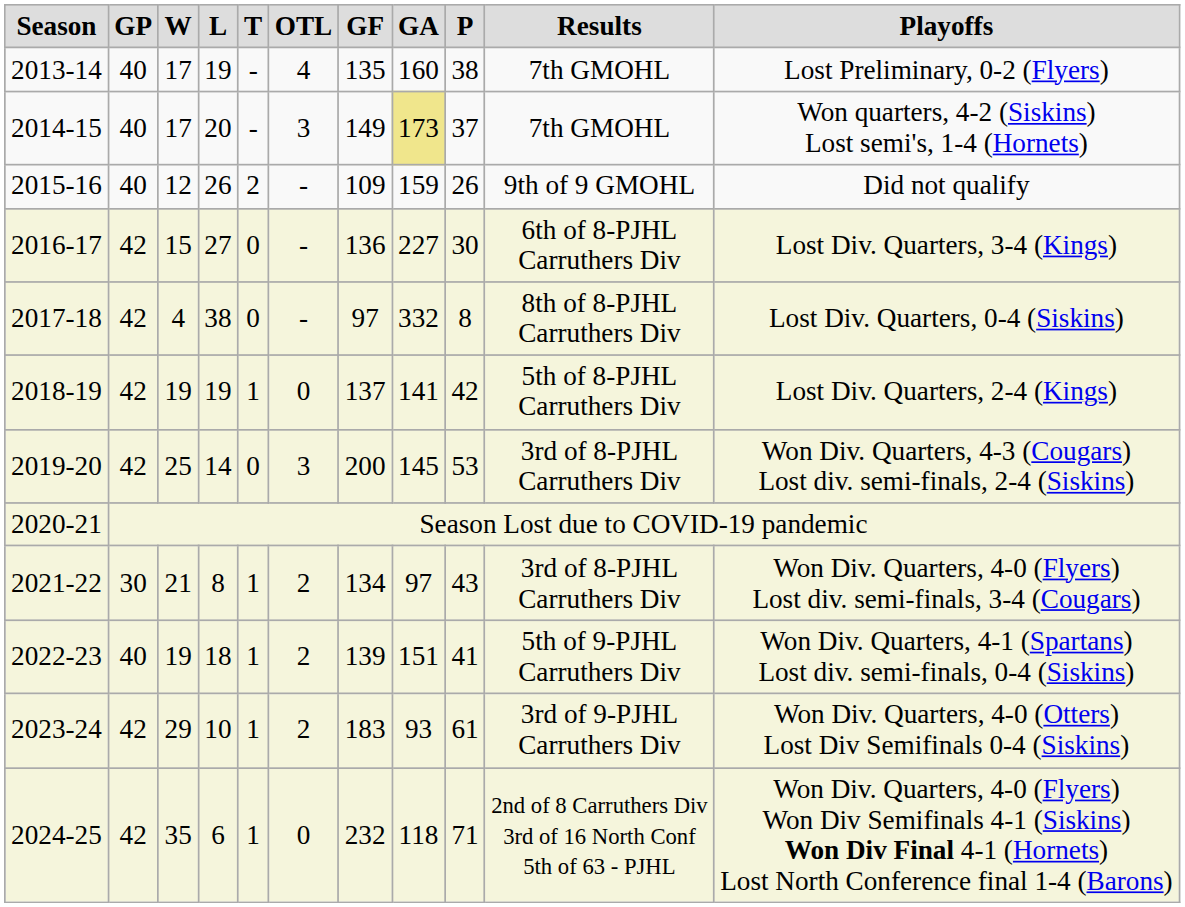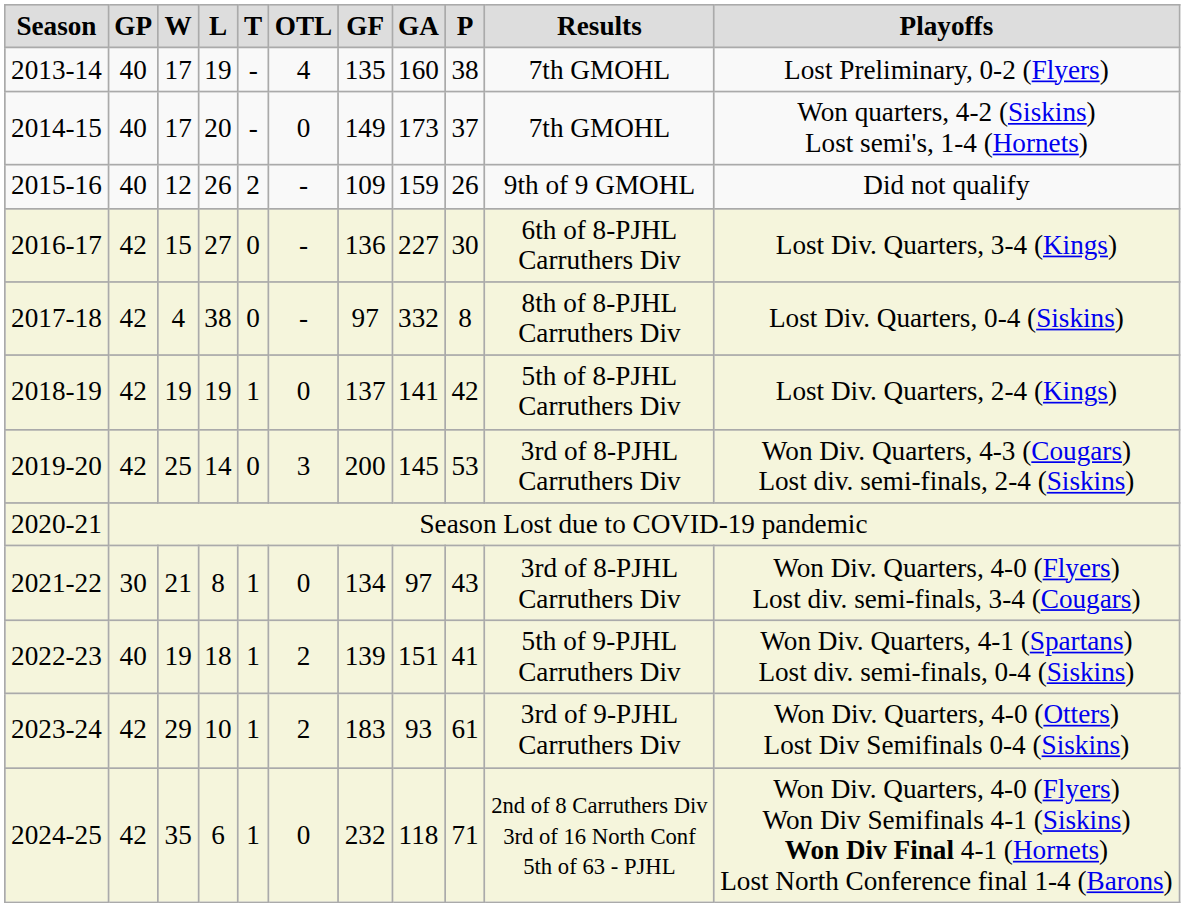 <table class="wikitable">
 <tr align="center"  bgcolor="#dddddd">
 <td><strong>Season</strong></td>
 <td><strong>GP</strong></td>
 <td><strong>W</strong></td>
 <td><strong>L</strong></td>
 <td><strong>T</strong></td>
 <td><strong>OTL</strong></td>
 <td><strong>GF</strong></td>
 <td><strong>GA</strong></td>
 <td><strong>P</strong></td>
 <td><strong>Results</strong></td>
 <td><strong>Playoffs</strong></td>
 </tr>
 <tr align="center">
 <td>2013-14</td>
 <td>40</td>
 <td>17</td>
 <td>19</td>
 <td>-</td>
 <td>4</td>
 <td>135</td>
 <td>160</td>
 <td>38</td>
 <td>7th GMOHL</td>
 <td>Lost Preliminary, 0-2 (<a href='#'>Flyers</a>)</td>
 </tr>
 <tr align="center">
 <td>2014-15</td>
 <td>40</td>
 <td>17</td>
 <td>20</td>
 <td>-</td>
-<td>3</td>
+<td>0</td>
 <td>149</td>
-<td style="background: khaki;">173</td>
+<td>173</td>
 <td>37</td>
 <td>7th GMOHL</td>
 <td>Won quarters, 4-2 (<a href='#'>Siskins</a>)<br>Lost semi's, 1-4 (<a href='#'>Hornets</a>)</td>
 </tr>
 <tr align="center">
 <td>2015-16</td>
 <td>40</td>
 <td>12</td>
 <td>26</td>
 <td>2</td>
 <td>-</td>
 <td>109</td>
 <td>159</td>
 <td>26</td>
 <td>9th of 9 GMOHL</td>
 <td>Did not qualify</td>
 </tr>
 <tr align="center" bgcolor="beige">
 <td>2016-17</td>
 <td>42</td>
 <td>15</td>
 <td>27</td>
 <td>0</td>
 <td>-</td>
 <td>136</td>
 <td>227</td>
 <td>30</td>
 <td>6th of 8-PJHL<br>Carruthers Div</td>
 <td>Lost Div. Quarters, 3-4 (<a href='#'>Kings</a>)</td>
 </tr>
 <tr align="center" bgcolor="beige">
 <td>2017-18</td>
 <td>42</td>
 <td>4</td>
 <td>38</td>
 <td>0</td>
 <td>-</td>
 <td>97</td>
 <td>332</td>
 <td>8</td>
 <td>8th of 8-PJHL<br>Carruthers Div</td>
 <td>Lost Div. Quarters, 0-4 (<a href='#'>Siskins</a>)</td>
 </tr>
 <tr align="center" bgcolor="beige">
 <td>2018-19</td>
 <td>42</td>
 <td>19</td>
 <td>19</td>
 <td>1</td>
 <td>0</td>
 <td>137</td>
 <td>141</td>
 <td>42</td>
 <td>5th of 8-PJHL<br>Carruthers Div</td>
 <td>Lost Div. Quarters, 2-4 (<a href='#'>Kings</a>)</td>
 </tr>
 <tr align="center" bgcolor="beige">
 <td>2019-20</td>
 <td>42</td>
 <td>25</td>
 <td>14</td>
 <td>0</td>
 <td>3</td>
 <td>200</td>
 <td>145</td>
 <td>53</td>
 <td>3rd of 8-PJHL<br>Carruthers Div</td>
 <td>Won Div. Quarters, 4-3 (<a href='#'>Cougars</a>)<br>Lost div. semi-finals, 2-4 (<a href='#'>Siskins</a>)</td>
 </tr>
 <tr align="center" bgcolor="beige">
 <td>2020-21</td>
 <td colspan="10">Season Lost due to COVID-19 pandemic</td>
 </tr>
 <tr align="center" bgcolor="beige">
 <td>2021-22</td>
 <td>30</td>
 <td>21</td>
 <td>8</td>
 <td>1</td>
-<td>2</td>
+<td>0</td>
 <td>134</td>
 <td>97</td>
 <td>43</td>
 <td>3rd of 8-PJHL<br>Carruthers Div</td>
 <td>Won Div. Quarters, 4-0 (<a href='#'>Flyers</a>)<br>Lost div. semi-finals, 3-4 (<a href='#'>Cougars</a>)</td>
 </tr>
 <tr align="center" bgcolor="beige">
 <td>2022-23</td>
 <td>40</td>
 <td>19</td>
 <td>18</td>
 <td>1</td>
 <td>2</td>
 <td>139</td>
 <td>151</td>
 <td>41</td>
 <td>5th of 9-PJHL<br>Carruthers Div</td>
 <td>Won Div. Quarters, 4-1 (<a href='#'>Spartans</a>)<br>Lost div. semi-finals, 0-4 (<a href='#'>Siskins</a>)</td>
 </tr>
 <tr align="center" bgcolor="beige">
 <td>2023-24</td>
 <td>42</td>
 <td>29</td>
 <td>10</td>
 <td>1</td>
 <td>2</td>
 <td>183</td>
 <td>93</td>
 <td>61</td>
 <td>3rd of 9-PJHL<br>Carruthers Div</td>
 <td>Won Div. Quarters, 4-0 (<a href='#'>Otters</a>)<br>Lost Div Semifinals 0-4 (<a href='#'>Siskins</a>)</td>
 </tr>
 <tr align="center" bgcolor="beige">
 <td>2024-25</td>
 <td>42</td>
 <td>35</td>
 <td>6</td>
 <td>1</td>
 <td>0</td>
 <td>232</td>
 <td>118</td>
 <td>71</td>
 <td><small>2nd of 8 Carruthers Div<br>3rd of 16 North Conf<br>5th of 63 - PJHL</small></td>
 <td>Won Div. Quarters, 4-0 (<a href='#'>Flyers</a>)<br>Won Div Semifinals 4-1 (<a href='#'>Siskins</a>)<br><strong>Won Div Final</strong> 4-1 (<a href='#'>Hornets</a>)<br>Lost North Conference final 1-4 (<a href='#'>Barons</a>)</td>
 </tr>
 </table>
